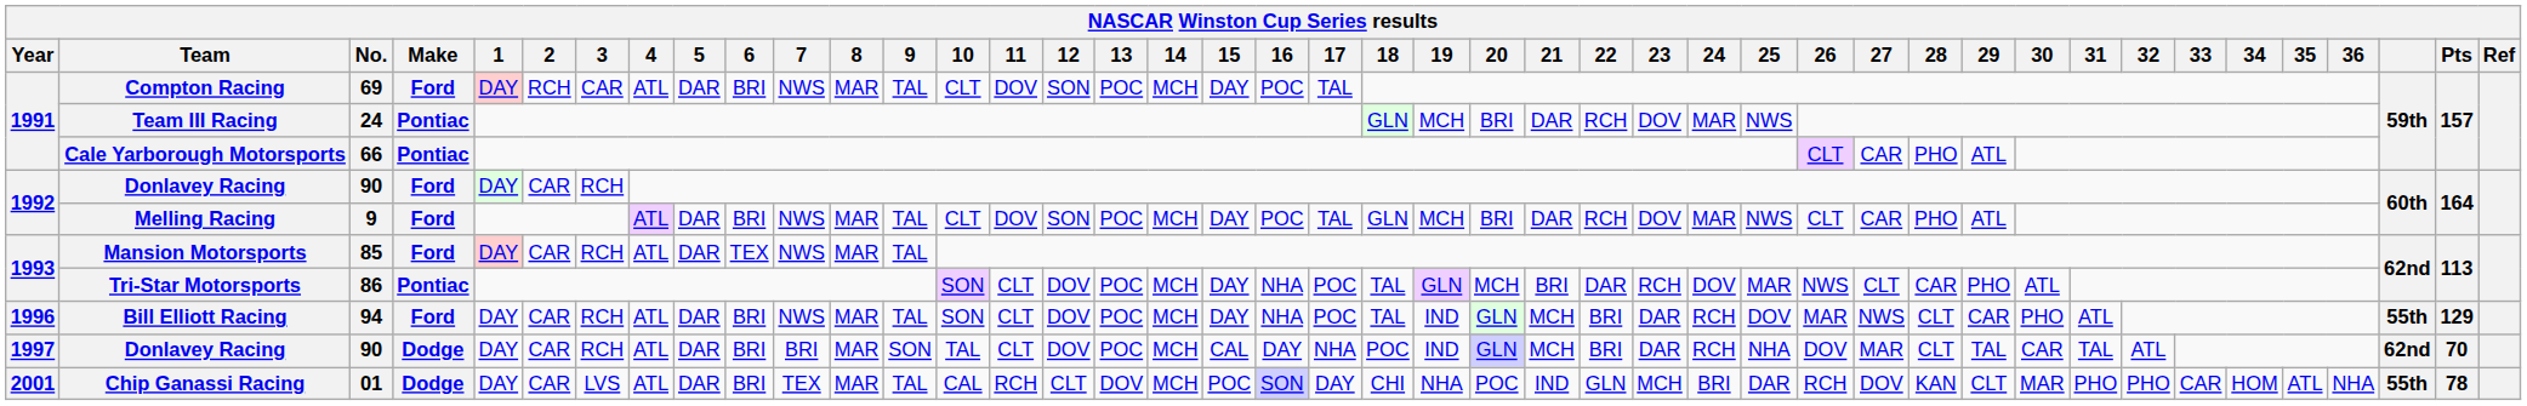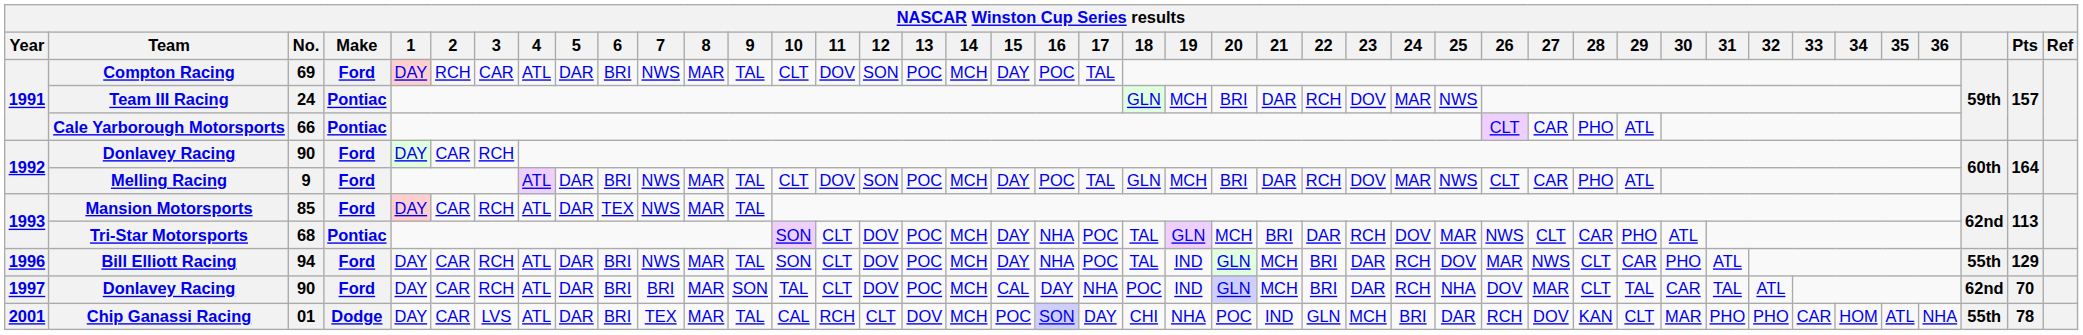 <table class="wikitable" style="text-align:center; font-size:75%">
 <tr>
 <th colspan=45><a href='#'>NASCAR</a> <a href='#'>Winston Cup Series</a> results</th>
 </tr>
 <tr>
 <th>Year</th>
 <th>Team</th>
 <th>No.</th>
 <th>Make</th>
 <th>1</th>
 <th>2</th>
 <th>3</th>
 <th>4</th>
 <th>5</th>
 <th>6</th>
 <th>7</th>
 <th>8</th>
 <th>9</th>
 <th>10</th>
 <th>11</th>
 <th>12</th>
 <th>13</th>
 <th>14</th>
 <th>15</th>
 <th>16</th>
 <th>17</th>
 <th>18</th>
 <th>19</th>
 <th>20</th>
 <th>21</th>
 <th>22</th>
 <th>23</th>
 <th>24</th>
 <th>25</th>
 <th>26</th>
 <th>27</th>
 <th>28</th>
 <th>29</th>
 <th>30</th>
 <th>31</th>
 <th>32</th>
 <th>33</th>
 <th>34</th>
 <th>35</th>
 <th>36</th>
 <th></th>
 <th>Pts</th>
 <th>Ref</th>
 </tr>
 <tr>
 <th rowspan=3><a href='#'>1991</a></th>
 <th><a href='#'>Compton Racing</a></th>
 <th>69</th>
 <th><a href='#'>Ford</a></th>
 <td style="background:#FFCFCF;"><a href='#'>DAY</a><br></td>
 <td><a href='#'>RCH</a></td>
 <td><a href='#'>CAR</a></td>
 <td><a href='#'>ATL</a></td>
 <td><a href='#'>DAR</a></td>
 <td><a href='#'>BRI</a></td>
 <td><a href='#'>NWS</a></td>
 <td><a href='#'>MAR</a></td>
 <td><a href='#'>TAL</a></td>
 <td><a href='#'>CLT</a></td>
 <td><a href='#'>DOV</a></td>
 <td><a href='#'>SON</a></td>
 <td><a href='#'>POC</a></td>
 <td><a href='#'>MCH</a></td>
 <td><a href='#'>DAY</a></td>
 <td><a href='#'>POC</a></td>
 <td><a href='#'>TAL</a></td>
 <td colspan=19></td>
 <th rowspan=3>59th</th>
 <th rowspan=3>157</th>
 <th rowspan=3></th>
 </tr>
 <tr>
 <th><a href='#'>Team III Racing</a></th>
 <th>24</th>
 <th><a href='#'>Pontiac</a></th>
 <td colspan=17></td>
 <td style="background:#DFFFDF;"><a href='#'>GLN</a><br></td>
 <td><a href='#'>MCH</a></td>
 <td><a href='#'>BRI</a></td>
 <td><a href='#'>DAR</a></td>
 <td><a href='#'>RCH</a></td>
 <td><a href='#'>DOV</a></td>
 <td><a href='#'>MAR</a></td>
 <td><a href='#'>NWS</a></td>
 <td colspan=11></td>
 </tr>
 <tr>
 <th><a href='#'>Cale Yarborough Motorsports</a></th>
 <th>66</th>
 <th><a href='#'>Pontiac</a></th>
 <td colspan=25></td>
 <td style="background:#EFCFFF;"><a href='#'>CLT</a><br></td>
 <td><a href='#'>CAR</a></td>
 <td><a href='#'>PHO</a></td>
 <td><a href='#'>ATL</a></td>
 <td colspan=7></td>
 </tr>
 <tr>
 <th rowspan=2><a href='#'>1992</a></th>
 <th><a href='#'>Donlavey Racing</a></th>
 <th>90</th>
 <th><a href='#'>Ford</a></th>
 <td style="background:#DFFFDF;"><a href='#'>DAY</a><br></td>
 <td><a href='#'>CAR</a></td>
 <td><a href='#'>RCH</a></td>
 <td colspan=33></td>
 <th rowspan=2>60th</th>
 <th rowspan=2>164</th>
 <th rowspan=2></th>
 </tr>
 <tr>
 <th><a href='#'>Melling Racing</a></th>
 <th>9</th>
 <th><a href='#'>Ford</a></th>
 <td colspan=3></td>
 <td style="background:#EFCFFF;"><a href='#'>ATL</a><br></td>
 <td><a href='#'>DAR</a></td>
 <td><a href='#'>BRI</a></td>
 <td><a href='#'>NWS</a></td>
 <td><a href='#'>MAR</a></td>
 <td><a href='#'>TAL</a></td>
 <td><a href='#'>CLT</a></td>
 <td><a href='#'>DOV</a></td>
 <td><a href='#'>SON</a></td>
 <td><a href='#'>POC</a></td>
 <td><a href='#'>MCH</a></td>
 <td><a href='#'>DAY</a></td>
 <td><a href='#'>POC</a></td>
 <td><a href='#'>TAL</a></td>
 <td><a href='#'>GLN</a></td>
 <td><a href='#'>MCH</a></td>
 <td><a href='#'>BRI</a></td>
 <td><a href='#'>DAR</a></td>
 <td><a href='#'>RCH</a></td>
 <td><a href='#'>DOV</a></td>
 <td><a href='#'>MAR</a></td>
 <td><a href='#'>NWS</a></td>
 <td><a href='#'>CLT</a></td>
 <td><a href='#'>CAR</a></td>
 <td><a href='#'>PHO</a></td>
 <td><a href='#'>ATL</a></td>
 <td colspan=7></td>
 </tr>
 <tr>
 <th rowspan=2><a href='#'>1993</a></th>
 <th><a href='#'>Mansion Motorsports</a></th>
 <th>85</th>
 <th><a href='#'>Ford</a></th>
 <td style="background:#FFCFCF;"><a href='#'>DAY</a><br></td>
 <td><a href='#'>CAR</a></td>
 <td><a href='#'>RCH</a></td>
 <td><a href='#'>ATL</a></td>
 <td><a href='#'>DAR</a></td>
 <td><a href='#'>TEX</a></td>
 <td><a href='#'>NWS</a></td>
 <td><a href='#'>MAR</a></td>
 <td><a href='#'>TAL</a></td>
 <td colspan=27></td>
 <th rowspan=2>62nd</th>
 <th rowspan=2>113</th>
 <th rowspan=2></th>
 </tr>
 <tr>
 <th><a href='#'>Tri-Star Motorsports</a></th>
-<th>86</th>
+<th>68</th>
 <th><a href='#'>Pontiac</a></th>
 <td colspan=9></td>
 <td style="background:#EFCFFF;"><a href='#'>SON</a><br></td>
 <td><a href='#'>CLT</a></td>
 <td><a href='#'>DOV</a></td>
 <td><a href='#'>POC</a></td>
 <td><a href='#'>MCH</a></td>
 <td><a href='#'>DAY</a></td>
 <td><a href='#'>NHA</a></td>
 <td><a href='#'>POC</a></td>
 <td><a href='#'>TAL</a></td>
 <td style="background:#EFCFFF;"><a href='#'>GLN</a><br></td>
 <td><a href='#'>MCH</a></td>
 <td><a href='#'>BRI</a></td>
 <td><a href='#'>DAR</a></td>
 <td><a href='#'>RCH</a></td>
 <td><a href='#'>DOV</a></td>
 <td><a href='#'>MAR</a></td>
 <td><a href='#'>NWS</a></td>
 <td><a href='#'>CLT</a></td>
 <td><a href='#'>CAR</a></td>
 <td><a href='#'>PHO</a></td>
 <td><a href='#'>ATL</a></td>
 <td colspan=6></td>
 </tr>
 <tr>
 <th><a href='#'>1996</a></th>
 <th><a href='#'>Bill Elliott Racing</a></th>
 <th>94</th>
 <th><a href='#'>Ford</a></th>
 <td><a href='#'>DAY</a></td>
 <td><a href='#'>CAR</a></td>
 <td><a href='#'>RCH</a></td>
 <td><a href='#'>ATL</a></td>
 <td><a href='#'>DAR</a></td>
 <td><a href='#'>BRI</a></td>
 <td><a href='#'>NWS</a></td>
 <td><a href='#'>MAR</a></td>
 <td><a href='#'>TAL</a></td>
 <td><a href='#'>SON</a></td>
 <td><a href='#'>CLT</a></td>
 <td><a href='#'>DOV</a></td>
 <td><a href='#'>POC</a></td>
 <td><a href='#'>MCH</a></td>
 <td><a href='#'>DAY</a></td>
 <td><a href='#'>NHA</a></td>
 <td><a href='#'>POC</a></td>
 <td><a href='#'>TAL</a></td>
 <td><a href='#'>IND</a></td>
 <td style="background:#DFFFDF;"><a href='#'>GLN</a><br></td>
 <td><a href='#'>MCH</a></td>
 <td><a href='#'>BRI</a></td>
 <td><a href='#'>DAR</a></td>
 <td><a href='#'>RCH</a></td>
 <td><a href='#'>DOV</a></td>
 <td><a href='#'>MAR</a></td>
 <td><a href='#'>NWS</a></td>
 <td><a href='#'>CLT</a></td>
 <td><a href='#'>CAR</a></td>
 <td><a href='#'>PHO</a></td>
 <td><a href='#'>ATL</a></td>
 <td colspan=5></td>
 <th>55th</th>
 <th>129</th>
 <th></th>
 </tr>
 <tr>
 <th><a href='#'>1997</a></th>
 <th><a href='#'>Donlavey Racing</a></th>
 <th>90</th>
-<th><a href='#'>Dodge</a></th>
+<th><a href='#'>Ford</a></th>
 <td><a href='#'>DAY</a></td>
 <td><a href='#'>CAR</a></td>
 <td><a href='#'>RCH</a></td>
 <td><a href='#'>ATL</a></td>
 <td><a href='#'>DAR</a></td>
 <td><a href='#'>BRI</a></td>
 <td><a href='#'>BRI</a></td>
 <td><a href='#'>MAR</a></td>
 <td><a href='#'>SON</a></td>
 <td><a href='#'>TAL</a></td>
 <td><a href='#'>CLT</a></td>
 <td><a href='#'>DOV</a></td>
 <td><a href='#'>POC</a></td>
 <td><a href='#'>MCH</a></td>
 <td><a href='#'>CAL</a></td>
 <td><a href='#'>DAY</a></td>
 <td><a href='#'>NHA</a></td>
 <td><a href='#'>POC</a></td>
 <td><a href='#'>IND</a></td>
 <td style="background:#CFCFFF;"><a href='#'>GLN</a><br></td>
 <td><a href='#'>MCH</a></td>
 <td><a href='#'>BRI</a></td>
 <td><a href='#'>DAR</a></td>
 <td><a href='#'>RCH</a></td>
 <td><a href='#'>NHA</a></td>
 <td><a href='#'>DOV</a></td>
 <td><a href='#'>MAR</a></td>
 <td><a href='#'>CLT</a></td>
 <td><a href='#'>TAL</a></td>
 <td><a href='#'>CAR</a></td>
 <td><a href='#'>TAL</a></td>
 <td><a href='#'>ATL</a></td>
 <td colspan=4></td>
 <th>62nd</th>
 <th>70</th>
 <th></th>
 </tr>
 <tr>
 <th><a href='#'>2001</a></th>
 <th><a href='#'>Chip Ganassi Racing</a></th>
 <th>01</th>
 <th><a href='#'>Dodge</a></th>
 <td><a href='#'>DAY</a></td>
 <td><a href='#'>CAR</a></td>
 <td><a href='#'>LVS</a></td>
 <td><a href='#'>ATL</a></td>
 <td><a href='#'>DAR</a></td>
 <td><a href='#'>BRI</a></td>
 <td><a href='#'>TEX</a></td>
 <td><a href='#'>MAR</a></td>
 <td><a href='#'>TAL</a></td>
 <td><a href='#'>CAL</a></td>
 <td><a href='#'>RCH</a></td>
 <td><a href='#'>CLT</a></td>
 <td><a href='#'>DOV</a></td>
 <td><a href='#'>MCH</a></td>
 <td><a href='#'>POC</a></td>
 <td style="background:#CFCFFF;"><a href='#'>SON</a><br></td>
 <td><a href='#'>DAY</a></td>
 <td><a href='#'>CHI</a></td>
 <td><a href='#'>NHA</a></td>
 <td><a href='#'>POC</a></td>
 <td><a href='#'>IND</a></td>
 <td><a href='#'>GLN</a></td>
 <td><a href='#'>MCH</a></td>
 <td><a href='#'>BRI</a></td>
 <td><a href='#'>DAR</a></td>
 <td><a href='#'>RCH</a></td>
 <td><a href='#'>DOV</a></td>
 <td><a href='#'>KAN</a></td>
 <td><a href='#'>CLT</a></td>
 <td><a href='#'>MAR</a></td>
 <td><a href='#'>PHO</a></td>
 <td><a href='#'>PHO</a></td>
 <td><a href='#'>CAR</a></td>
 <td><a href='#'>HOM</a></td>
 <td><a href='#'>ATL</a></td>
 <td><a href='#'>NHA</a></td>
 <th>55th</th>
 <th>78</th>
 <th></th>
 </tr>
 </table>
